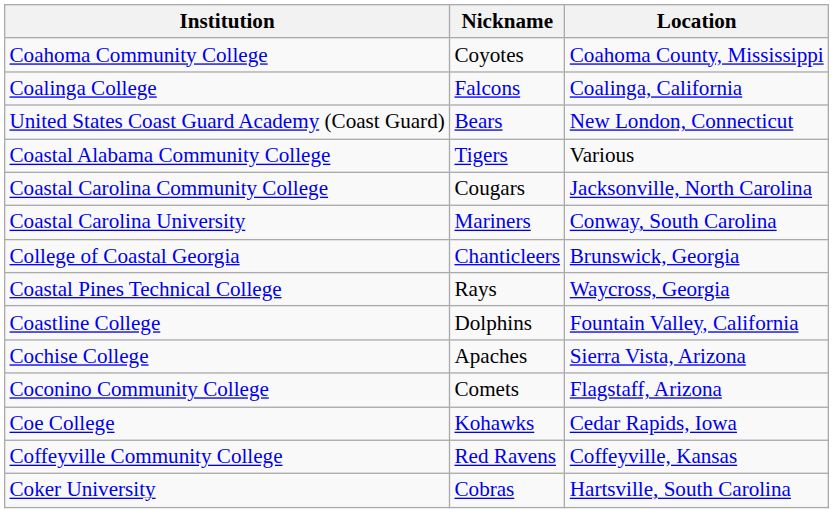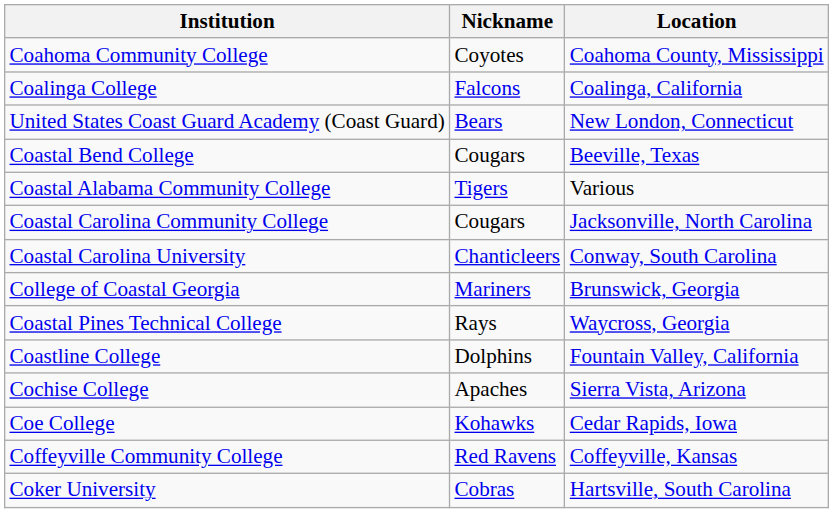 <table class="wikitable">
 <tr>
 <th>Institution</th>
 <th>Nickname</th>
 <th>Location</th>
 </tr>
 <tr>
 <td><a href='#'>Coahoma Community College</a></td>
 <td>Coyotes</td>
 <td><a href='#'>Coahoma County, Mississippi</a></td>
 </tr>
 <tr>
 <td><a href='#'>Coalinga College</a></td>
 <td><a href='#'>Falcons</a></td>
 <td><a href='#'>Coalinga, California</a></td>
 </tr>
 <tr>
 <td><a href='#'>United States Coast Guard Academy</a> (Coast Guard)</td>
 <td><a href='#'>Bears</a></td>
 <td><a href='#'>New London, Connecticut</a></td>
 </tr>
 <tr>
+<td><a href='#'>Coastal Bend College</a></td>
+<td>Cougars</td>
+<td><a href='#'>Beeville, Texas</a></td>
+</tr>
+<tr>
 <td><a href='#'>Coastal Alabama Community College</a></td>
 <td><a href='#'>Tigers</a></td>
 <td>Various</td>
 </tr>
 <tr>
 <td><a href='#'>Coastal Carolina Community College</a></td>
 <td>Cougars</td>
 <td><a href='#'>Jacksonville, North Carolina</a></td>
 </tr>
 <tr>
 <td><a href='#'>Coastal Carolina University</a></td>
-<td><a href='#'>Mariners</a></td>
+<td><a href='#'>Chanticleers</a></td>
 <td><a href='#'>Conway, South Carolina</a></td>
 </tr>
 <tr>
 <td><a href='#'>College of Coastal Georgia</a></td>
-<td><a href='#'>Chanticleers</a></td>
+<td><a href='#'>Mariners</a></td>
 <td><a href='#'>Brunswick, Georgia</a></td>
 </tr>
 <tr>
 <td><a href='#'>Coastal Pines Technical College</a></td>
 <td>Rays</td>
 <td><a href='#'>Waycross, Georgia</a></td>
 </tr>
 <tr>
 <td><a href='#'>Coastline College</a></td>
 <td>Dolphins</td>
 <td><a href='#'>Fountain Valley, California</a></td>
 </tr>
 <tr>
 <td><a href='#'>Cochise College</a></td>
 <td>Apaches</td>
 <td><a href='#'>Sierra Vista, Arizona</a></td>
 </tr>
 <tr>
-<td><a href='#'>Coconino Community College</a></td>
-<td>Comets</td>
-<td><a href='#'>Flagstaff, Arizona</a></td>
-</tr>
-<tr>
 <td><a href='#'>Coe College</a></td>
 <td><a href='#'>Kohawks</a></td>
 <td><a href='#'>Cedar Rapids, Iowa</a></td>
 </tr>
 <tr>
 <td><a href='#'>Coffeyville Community College</a></td>
 <td><a href='#'>Red Ravens</a></td>
 <td><a href='#'>Coffeyville, Kansas</a></td>
 </tr>
 <tr>
 <td><a href='#'>Coker University</a></td>
 <td><a href='#'>Cobras</a></td>
 <td><a href='#'>Hartsville, South Carolina</a></td>
 </tr>
 </table>
